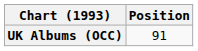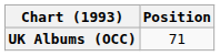 <table class="wikitable plainrowheaders" style="text-align:center">
 <tr>
 <th scope="col">Chart (1993)</th>
 <th scope="col">Position</th>
 </tr>
 <tr>
 <th scope="row">UK Albums (OCC)</th>
-<td>91</td>
+<td>71</td>
 </tr>
 </table>
